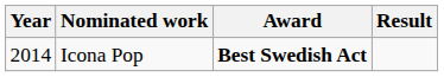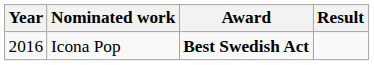 <table class="wikitable">
 <tr>
 <th>Year</th>
 <th>Nominated work</th>
 <th>Award</th>
 <th>Result</th>
 </tr>
 <tr>
-<td>2014</td>
+<td>2016</td>
 <td>Icona Pop</td>
 <td><strong>Best Swedish Act</strong></td>
 <td></td>
 </tr>
 </table>
